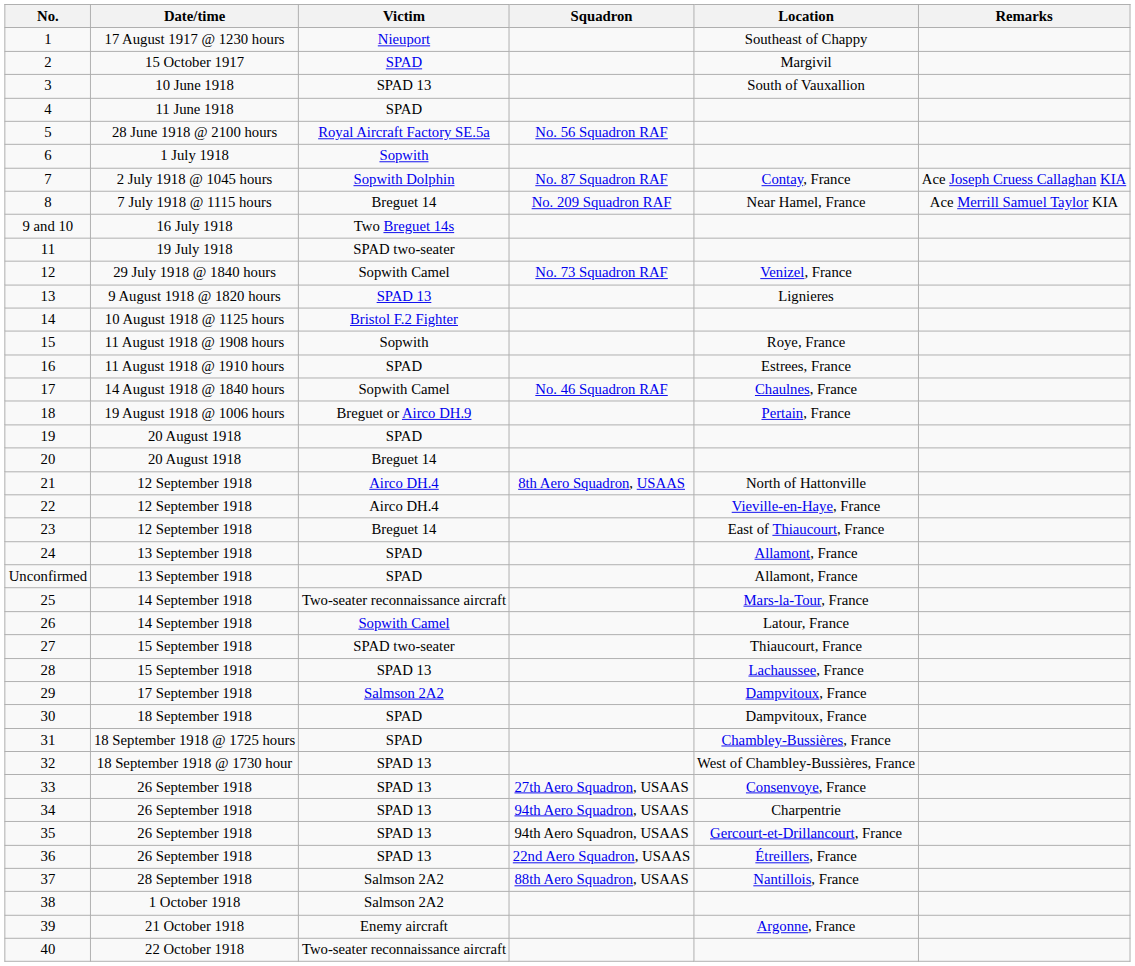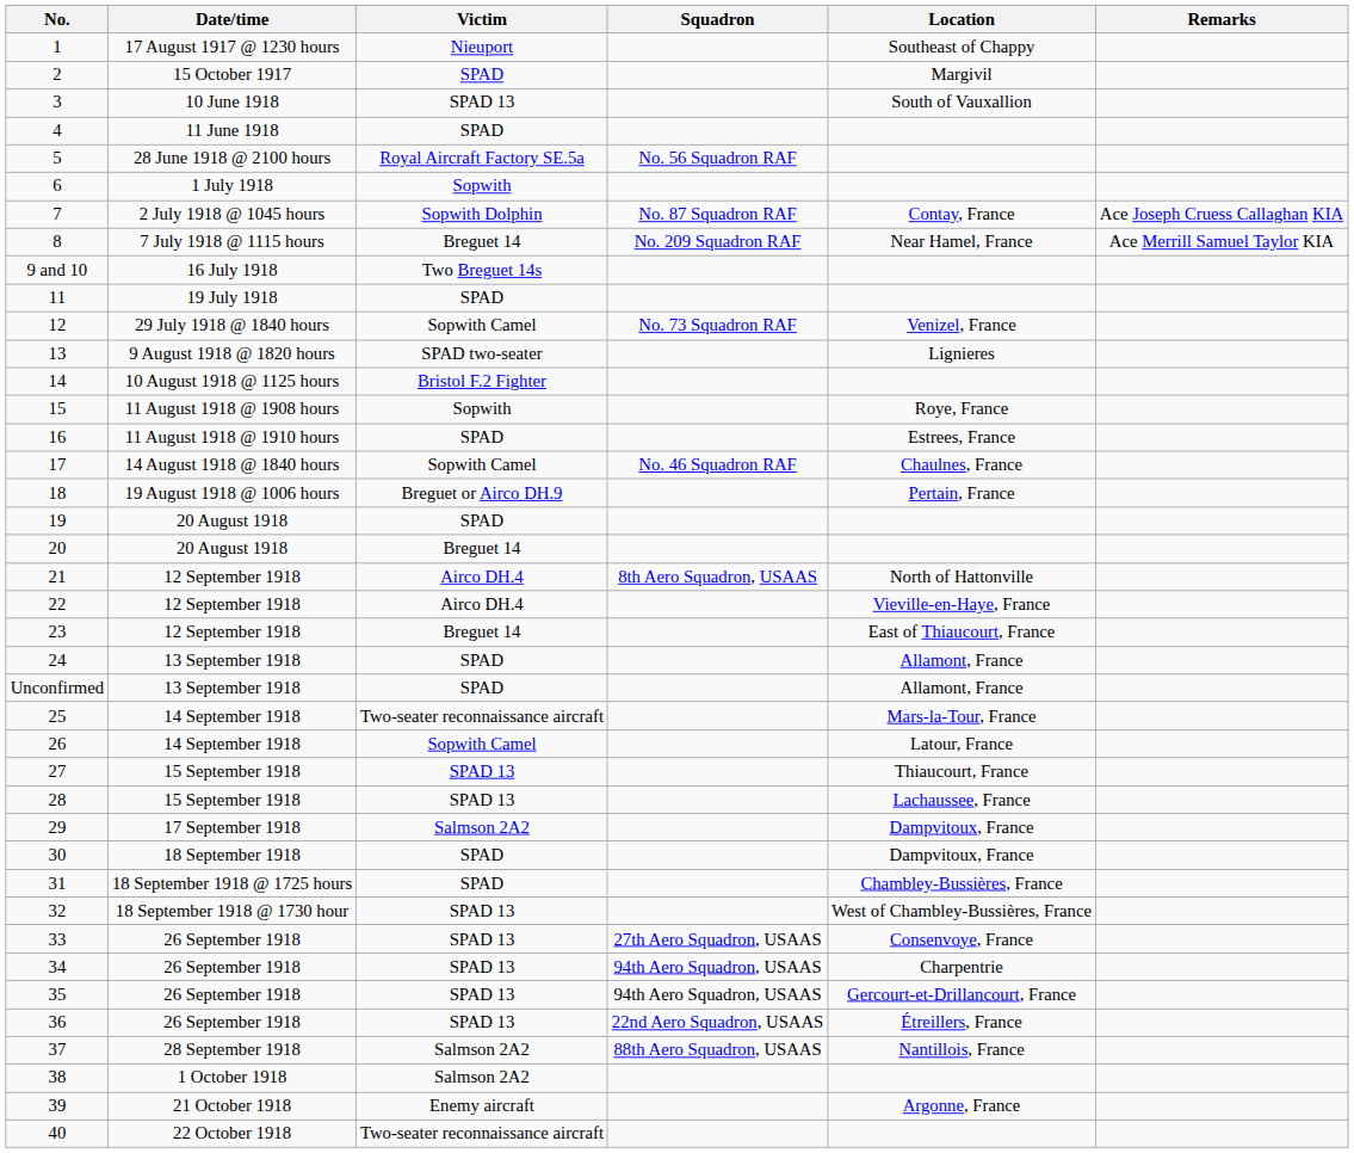 <table class="wikitable" border="1" style="margin: 1em auto 1em auto">
 <tr>
 <th>No.</th>
 <th>Date/time</th>
 <th>Victim</th>
 <th>Squadron</th>
 <th>Location</th>
 <th>Remarks</th>
 </tr>
 <tr>
 <td align="center">1</td>
 <td align="center">17 August 1917 @ 1230 hours</td>
 <td align="center"><a href='#'>Nieuport</a></td>
 <td align="center"></td>
 <td align="center">Southeast of Chappy</td>
 <td align="center"></td>
 </tr>
 <tr>
 <td align="center">2</td>
 <td align="center">15 October 1917</td>
 <td align="center"><a href='#'>SPAD</a></td>
 <td align="center"></td>
 <td align="center">Margivil</td>
 <td align="center"></td>
 </tr>
 <tr>
 <td align="center">3</td>
 <td align="center">10 June 1918</td>
 <td align="center">SPAD 13</td>
 <td align="center"></td>
 <td align="center">South of Vauxallion</td>
 <td align="center"></td>
 </tr>
 <tr>
 <td align="center">4</td>
 <td align="center">11 June 1918</td>
 <td align="center">SPAD</td>
 <td align="center"></td>
 <td align="center"></td>
 <td align="center"></td>
 </tr>
 <tr>
 <td align="center">5</td>
 <td align="center">28 June 1918 @ 2100 hours</td>
 <td align="center"><a href='#'>Royal Aircraft Factory SE.5a</a></td>
 <td align="center"><a href='#'>No. 56 Squadron RAF</a></td>
 <td align="center"></td>
 <td align="center"></td>
 </tr>
 <tr>
 <td align="center">6</td>
 <td align="center">1 July 1918</td>
 <td align="center"><a href='#'>Sopwith</a></td>
 <td align="center"></td>
 <td align="center"></td>
 <td align="center"></td>
 </tr>
 <tr>
 <td align="center">7</td>
 <td align="center">2 July 1918 @ 1045 hours</td>
 <td align="center"><a href='#'>Sopwith Dolphin</a></td>
 <td align="center"><a href='#'>No. 87 Squadron RAF</a></td>
 <td align="center"><a href='#'>Contay</a>, France</td>
 <td align="center">Ace <a href='#'>Joseph Cruess Callaghan</a> <a href='#'>KIA</a></td>
 </tr>
 <tr>
 <td align="center">8</td>
 <td align="center">7 July 1918 @ 1115 hours</td>
 <td align="center">Breguet 14</td>
 <td align="center"><a href='#'>No. 209 Squadron RAF</a></td>
 <td align="center">Near Hamel, France</td>
 <td align="center">Ace <a href='#'>Merrill Samuel Taylor</a> KIA</td>
 </tr>
 <tr>
 <td align="center">9 and 10</td>
 <td align="center">16 July 1918</td>
 <td align="center">Two <a href='#'>Breguet 14s</a></td>
 <td align="center"></td>
 <td align="center"></td>
 <td align="center"></td>
 </tr>
 <tr>
 <td align="center">11</td>
 <td align="center">19 July 1918</td>
-<td align="center">SPAD two-seater</td>
+<td align="center">SPAD</td>
 <td align="center"></td>
 <td align="center"></td>
 <td align="center"></td>
 </tr>
 <tr>
 <td align="center">12</td>
 <td align="center">29 July 1918 @ 1840 hours</td>
 <td align="center">Sopwith Camel</td>
 <td align="center"><a href='#'>No. 73 Squadron RAF</a></td>
 <td align="center"><a href='#'>Venizel</a>, France</td>
 <td align="center"></td>
 </tr>
 <tr>
 <td align="center">13</td>
 <td align="center">9 August 1918 @ 1820 hours</td>
-<td align="center"><a href='#'>SPAD 13</a></td>
+<td align="center">SPAD two-seater</td>
 <td align="center"></td>
 <td align="center">Lignieres</td>
 <td align="center"></td>
 </tr>
 <tr>
 <td align="center">14</td>
 <td align="center">10 August 1918 @ 1125 hours</td>
 <td align="center"><a href='#'>Bristol F.2 Fighter</a></td>
 <td align="center"></td>
 <td align="center"></td>
 <td align="center"></td>
 </tr>
 <tr>
 <td align="center">15</td>
 <td align="center">11 August 1918 @ 1908 hours</td>
 <td align="center">Sopwith</td>
 <td align="center"></td>
 <td align="center">Roye, France</td>
 <td align="center"></td>
 </tr>
 <tr>
 <td align="center">16</td>
 <td align="center">11 August 1918 @ 1910 hours</td>
 <td align="center">SPAD</td>
 <td align="center"></td>
 <td align="center">Estrees, France</td>
 <td align="center"></td>
 </tr>
 <tr>
 <td align="center">17</td>
 <td align="center">14 August 1918 @ 1840 hours</td>
 <td align="center">Sopwith Camel</td>
 <td align="center"><a href='#'>No. 46 Squadron RAF</a></td>
 <td align="center"><a href='#'>Chaulnes</a>, France</td>
 <td align="center"></td>
 </tr>
 <tr>
 <td align="center">18</td>
 <td align="center">19 August 1918 @ 1006 hours</td>
 <td align="center">Breguet or <a href='#'>Airco DH.9</a></td>
 <td align="center"></td>
 <td align="center"><a href='#'>Pertain</a>, France</td>
 <td align="center"></td>
 </tr>
 <tr>
 <td align="center">19</td>
 <td align="center">20 August 1918</td>
 <td align="center">SPAD</td>
 <td align="center"></td>
 <td align="center"></td>
 <td align="center"></td>
 </tr>
 <tr>
 <td align="center">20</td>
 <td align="center">20 August 1918</td>
 <td align="center">Breguet 14</td>
 <td align="center"></td>
 <td align="center"></td>
 <td align="center"></td>
 </tr>
 <tr>
 <td align="center">21</td>
 <td align="center">12 September 1918</td>
 <td align="center"><a href='#'>Airco DH.4</a></td>
 <td align="center"><a href='#'>8th Aero Squadron</a>, <a href='#'>USAAS</a></td>
 <td align="center">North of Hattonville</td>
 <td align="center"></td>
 </tr>
 <tr>
 <td align="center">22</td>
 <td align="center">12 September 1918</td>
 <td align="center">Airco DH.4</td>
 <td align="center"></td>
 <td align="center"><a href='#'>Vieville-en-Haye</a>, France</td>
 <td align="center"></td>
 </tr>
 <tr>
 <td align="center">23</td>
 <td align="center">12 September 1918</td>
 <td align="center">Breguet 14</td>
 <td align="center"></td>
 <td align="center">East of <a href='#'>Thiaucourt</a>, France</td>
 <td align="center"></td>
 </tr>
 <tr>
 <td align="center">24</td>
 <td align="center">13 September 1918</td>
 <td align="center">SPAD</td>
 <td align="center"></td>
 <td align="center"><a href='#'>Allamont</a>, France</td>
 <td align="center"></td>
 </tr>
 <tr>
 <td align="center">Unconfirmed</td>
 <td align="center">13 September 1918</td>
 <td align="center">SPAD</td>
 <td align="center"></td>
 <td align="center">Allamont, France</td>
 <td align="center"></td>
 </tr>
 <tr>
 <td align="center">25</td>
 <td align="center">14 September 1918</td>
 <td align="center">Two-seater reconnaissance aircraft</td>
 <td align="center"></td>
 <td align="center"><a href='#'>Mars-la-Tour</a>, France</td>
 <td align="center"></td>
 </tr>
 <tr>
 <td align="center">26</td>
 <td align="center">14 September 1918</td>
 <td align="center"><a href='#'>Sopwith Camel</a></td>
 <td align="center"></td>
 <td align="center">Latour, France</td>
 <td align="center"></td>
 </tr>
 <tr>
 <td align="center">27</td>
 <td align="center">15 September 1918</td>
-<td align="center">SPAD two-seater</td>
+<td align="center"><a href='#'>SPAD 13</a></td>
 <td align="center"></td>
 <td align="center">Thiaucourt, France</td>
 <td align="center"></td>
 </tr>
 <tr>
 <td align="center">28</td>
 <td align="center">15 September 1918</td>
 <td align="center">SPAD 13</td>
 <td align="center"></td>
 <td align="center"><a href='#'>Lachaussee</a>, France</td>
 <td align="center"></td>
 </tr>
 <tr>
 <td align="center">29</td>
 <td align="center">17 September 1918</td>
 <td align="center"><a href='#'>Salmson 2A2</a></td>
 <td align="center"></td>
 <td align="center"><a href='#'>Dampvitoux</a>, France</td>
 <td align="center"></td>
 </tr>
 <tr>
 <td align="center">30</td>
 <td align="center">18 September 1918</td>
 <td align="center">SPAD</td>
 <td align="center"></td>
 <td align="center">Dampvitoux, France</td>
 <td align="center"></td>
 </tr>
 <tr>
 <td align="center">31</td>
 <td align="center">18 September 1918 @ 1725 hours</td>
 <td align="center">SPAD</td>
 <td align="center"></td>
 <td align="center"><a href='#'>Chambley-Bussières</a>, France</td>
 <td align="center"></td>
 </tr>
 <tr>
 <td align="center">32</td>
 <td align="center">18 September 1918 @ 1730 hour</td>
 <td align="center">SPAD 13</td>
 <td align="center"></td>
 <td align="center">West of Chambley-Bussières, France</td>
 <td align="center"></td>
 </tr>
 <tr>
 <td align="center">33</td>
 <td align="center">26 September 1918</td>
 <td align="center">SPAD 13</td>
 <td align="center"><a href='#'>27th Aero Squadron</a>, USAAS</td>
 <td align="center"><a href='#'>Consenvoye</a>, France</td>
 <td align="center"></td>
 </tr>
 <tr>
 <td align="center">34</td>
 <td align="center">26 September 1918</td>
 <td align="center">SPAD 13</td>
 <td align="center"><a href='#'>94th Aero Squadron</a>, USAAS</td>
 <td align="center">Charpentrie</td>
 <td align="center"></td>
 </tr>
 <tr>
 <td align="center">35</td>
 <td align="center">26 September 1918</td>
 <td align="center">SPAD 13</td>
 <td align="center">94th Aero Squadron, USAAS</td>
 <td align="center"><a href='#'>Gercourt-et-Drillancourt</a>, France</td>
 <td align="center"></td>
 </tr>
 <tr>
 <td align="center">36</td>
 <td align="center">26 September 1918</td>
 <td align="center">SPAD 13</td>
 <td align="center"><a href='#'>22nd Aero Squadron</a>, USAAS</td>
 <td align="center"><a href='#'>Étreillers</a>, France</td>
 <td align="center"></td>
 </tr>
 <tr>
 <td align="center">37</td>
 <td align="center">28 September 1918</td>
 <td align="center">Salmson 2A2</td>
 <td align="center"><a href='#'>88th Aero Squadron</a>, USAAS</td>
 <td align="center"><a href='#'>Nantillois</a>, France</td>
 <td align="center"></td>
 </tr>
 <tr>
 <td align="center">38</td>
 <td align="center">1 October 1918</td>
 <td align="center">Salmson 2A2</td>
 <td align="center"></td>
 <td align="center"></td>
 <td align="center"></td>
 </tr>
 <tr>
 <td align="center">39</td>
 <td align="center">21 October 1918</td>
 <td align="center">Enemy aircraft</td>
 <td align="center"></td>
 <td align="center"><a href='#'>Argonne</a>, France</td>
 <td align="center"></td>
 </tr>
 <tr>
 <td align="center">40</td>
 <td align="center">22 October 1918</td>
 <td align="center">Two-seater reconnaissance aircraft</td>
 <td align="center"></td>
 <td align="center"></td>
 <td align="center"></td>
 </tr>
 </table>
